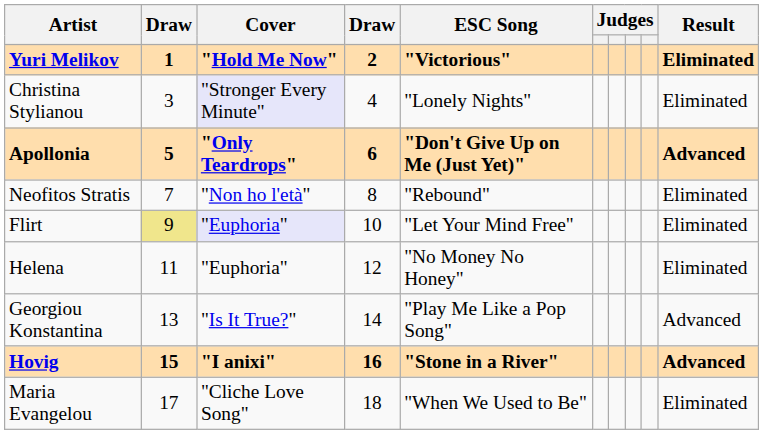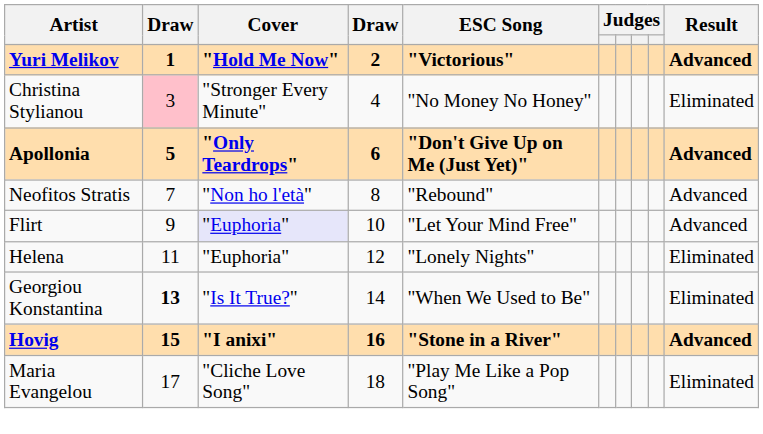 <table class="sortable wikitable" style="margin: 1em auto 1em auto; text-align:center">
 <tr>
 <th rowspan="2" scope="col">Artist</th>
 <th scope="col" rowspan="2">Draw</th>
 <th rowspan="2" scope="col">Cover </th>
 <th rowspan="2">Draw</th>
 <th scope="col" rowspan="2">ESC Song</th>
 <th scope="col" colspan="4">Judges</th>
 <th scope="col" rowspan="2">Result</th>
 </tr>
 <tr>
 <th scope="col" class="unsortable"></th>
 <th scope="col" class="unsortable"></th>
 <th scope="col" class="unsortable"></th>
 <th scope="col" class="unsortable"></th>
 </tr>
 <tr style="font-weight:bold; background:#FFDEAD;">
 <td align="left"><a href='#'>Yuri Melikov</a></td>
 <td>1</td>
 <td align="left">"<a href='#'>Hold Me Now</a>" </td>
 <td>2</td>
 <td align="left">"Victorious"</td>
 <td></td>
 <td></td>
 <td></td>
 <td></td>
-<td align="left">Eliminated</td>
+<td align="left">Advanced</td>
 </tr>
 <tr>
 <td align="left">Christina Stylianou</td>
-<td>3</td>
-<td align="left" style="background: lavender;">"Stronger Every Minute" </td>
+<td style="background: pink;">3</td>
+<td align="left">"Stronger Every Minute" </td>
 <td>4</td>
-<td align="left">"Lonely Nights"</td>
+<td align="left">"No Money No Honey"</td>
 <td></td>
 <td></td>
 <td></td>
 <td></td>
 <td align="left">Eliminated</td>
 </tr>
 <tr style="font-weight:bold; background:#FFDEAD;">
 <td align="left">Apollonia</td>
 <td>5</td>
 <td align="left">"<a href='#'>Only Teardrops</a>" </td>
 <td>6</td>
 <td align="left">"Don't Give Up on Me (Just Yet)"</td>
 <td></td>
 <td></td>
 <td></td>
 <td></td>
 <td align="left">Advanced</td>
 </tr>
 <tr>
 <td align="left">Neofitos Stratis</td>
 <td>7</td>
 <td align="left">"<a href='#'>Non ho l'età</a>" </td>
 <td>8</td>
 <td align="left">"Rebound"</td>
 <td></td>
 <td></td>
 <td></td>
 <td></td>
-<td align="left">Eliminated</td>
+<td align="left">Advanced</td>
 </tr>
 <tr>
 <td align="left">Flirt</td>
-<td style="background: khaki;">9</td>
+<td>9</td>
 <td align="left" style="background: lavender;">"<a href='#'>Euphoria</a>" </td>
 <td>10</td>
 <td align="left">"Let Your Mind Free"</td>
 <td></td>
 <td></td>
 <td></td>
 <td></td>
-<td align="left">Eliminated</td>
+<td align="left">Advanced</td>
 </tr>
 <tr>
 <td align="left">Helena</td>
 <td>11</td>
 <td align="left">"Euphoria" </td>
 <td>12</td>
-<td align="left">"No Money No Honey"</td>
+<td align="left">"Lonely Nights"</td>
 <td></td>
 <td></td>
 <td></td>
 <td></td>
 <td align="left">Eliminated</td>
 </tr>
 <tr>
 <td align="left">Georgiou Konstantina</td>
-<td>13</td>
+<td><strong>13</strong></td>
 <td align="left">"<a href='#'>Is It True?</a>" </td>
 <td>14</td>
-<td align="left">"Play Me Like a Pop Song"</td>
+<td align="left">"When We Used to Be"</td>
 <td></td>
 <td></td>
 <td></td>
 <td></td>
-<td align="left">Advanced</td>
+<td align="left">Eliminated</td>
 </tr>
 <tr style="font-weight:bold; background:#FFDEAD;">
 <td align="left"><a href='#'>Hovig</a></td>
 <td>15</td>
 <td align="left">"I anixi" </td>
 <td>16</td>
 <td align="left">"Stone in a River"</td>
 <td></td>
 <td></td>
 <td></td>
 <td></td>
 <td align="left">Advanced</td>
 </tr>
 <tr>
 <td align="left">Maria Evangelou</td>
 <td>17</td>
 <td align="left">"Cliche Love Song" </td>
 <td>18</td>
-<td align="left">"When We Used to Be"</td>
+<td align="left">"Play Me Like a Pop Song"</td>
 <td></td>
 <td></td>
 <td></td>
 <td></td>
 <td align="left">Eliminated</td>
 </tr>
 </table>
